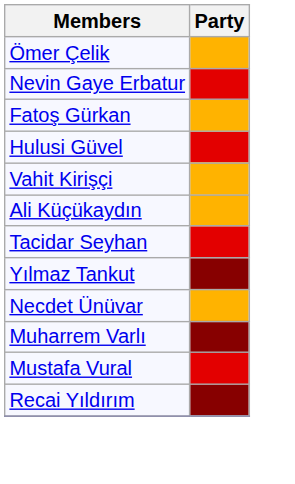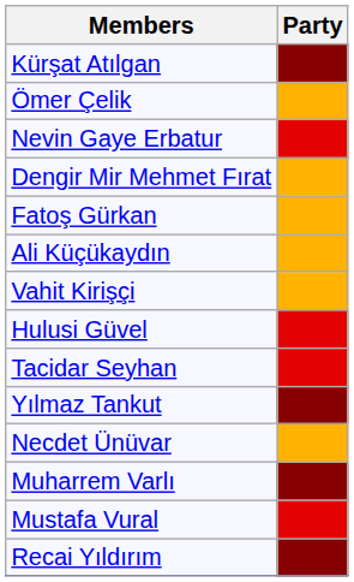 <table class=wikitable style="border:1px solid #8888aa; background-color:#f7f8ff; padding:0px; font-size:90%;">
 <tr>
 <th>Members</th>
 <th>Party</th>
+</tr>
+<tr>
+<td><a href='#'>Kürşat Atılgan</a></td>
+<td style="background: #870000"></td>
 </tr>
 <tr>
 <td><a href='#'>Ömer Çelik</a></td>
 <td style="background: #ffb300"></td>
 </tr>
 <tr>
 <td><a href='#'>Nevin Gaye Erbatur</a></td>
 <td style="background: #e30000"></td>
 </tr>
 <tr>
+<td><a href='#'>Dengir Mir Mehmet Fırat</a></td>
+<td style="background: #ffb300"></td>
+</tr>
+<tr>
 <td><a href='#'>Fatoş Gürkan</a></td>
 <td style="background: #ffb300"></td>
 </tr>
 <tr>
-<td><a href='#'>Hulusi Güvel</a></td>
-<td style="background: #e30000"></td>
+<td><a href='#'>Ali Küçükaydın</a></td>
+<td style="background: #ffb300"></td>
 </tr>
 <tr>
 <td><a href='#'>Vahit Kirişçi</a></td>
 <td style="background: #ffb300"></td>
 </tr>
 <tr>
-<td><a href='#'>Ali Küçükaydın</a></td>
-<td style="background: #ffb300"></td>
+<td><a href='#'>Hulusi Güvel</a></td>
+<td style="background: #e30000"></td>
 </tr>
 <tr>
 <td><a href='#'>Tacidar Seyhan</a></td>
 <td style="background: #e30000"></td>
 </tr>
 <tr>
 <td><a href='#'>Yılmaz Tankut</a></td>
 <td style="background: #870000"></td>
 </tr>
 <tr>
 <td><a href='#'>Necdet Ünüvar</a></td>
 <td style="background: #ffb300"></td>
 </tr>
 <tr>
 <td><a href='#'>Muharrem Varlı</a></td>
 <td style="background: #870000"></td>
 </tr>
 <tr>
 <td><a href='#'>Mustafa Vural</a></td>
 <td style="background: #e30000"></td>
 </tr>
 <tr>
 <td><a href='#'>Recai Yıldırım</a></td>
 <td style="background: #870000"></td>
 </tr>
 <tr>
 </tr>
 </table>
